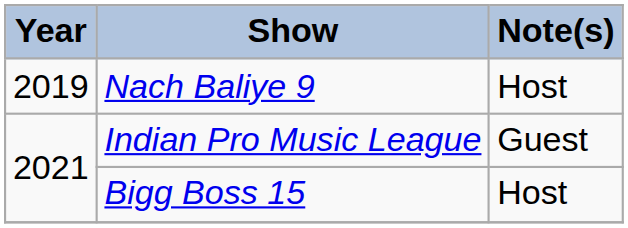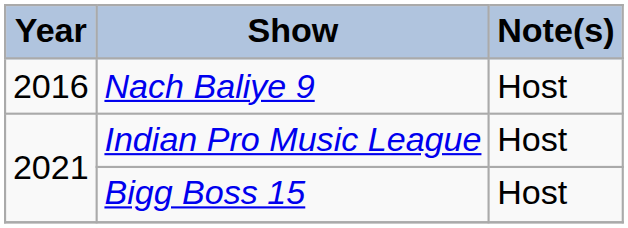 <table class="wikitable" styel=font-size:100%;">
 <tr>
 <th style="background:#B0C4DE;">Year</th>
 <th style="background:#B0C4DE;">Show</th>
 <th style="background:#B0C4DE;">Note(s)</th>
 </tr>
 <tr>
-<td>2019</td>
+<td>2016</td>
 <td><em><a href='#'>Nach Baliye 9</a></em></td>
 <td>Host</td>
 </tr>
 <tr>
 <td rowspan="2">2021</td>
 <td><em><a href='#'>Indian Pro Music League</a></em></td>
-<td>Guest</td>
+<td>Host</td>
 </tr>
 <tr>
 <td><em><a href='#'>Bigg Boss 15</a></em></td>
 <td>Host</td>
 </tr>
 <tr>
 </tr>
 </table>
